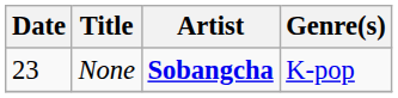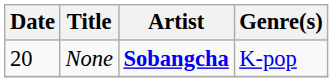 <table class="wikitable" style="text-align: left;">
 <tr>
 <th>Date</th>
 <th>Title</th>
 <th>Artist</th>
 <th>Genre(s)</th>
 </tr>
 <tr>
-<td>23</td>
+<td>20</td>
 <td><em>None</em></td>
 <td><strong><a href='#'>Sobangcha</a></strong></td>
 <td><a href='#'>K-pop</a></td>
 </tr>
 <tr>
 </tr>
 </table>
